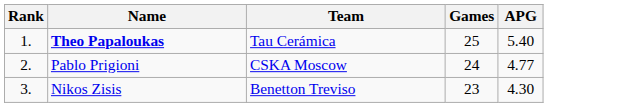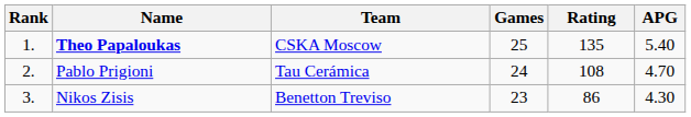 <table class="wikitable sortable" style="text-align: center;">
 <tr>
 <th>Rank</th>
 <th width=200>Name</th>
 <th width=200>Team</th>
 <th>Games</th>
+<th width=75>Rating</th>
 <th width=40>APG</th>
 </tr>
 <tr>
 <td>1.</td>
 <td align="left"> <strong><a href='#'>Theo Papaloukas</a></strong></td>
-<td align="left"> <a href='#'>Tau Cerámica</a></td>
+<td align="left"> <a href='#'>CSKA Moscow</a></td>
 <td>25</td>
+<td>135</td>
 <td>5.40</td>
 </tr>
 <tr>
 <td>2.</td>
 <td align="left"> <a href='#'>Pablo Prigioni</a></td>
-<td align="left"> <a href='#'>CSKA Moscow</a></td>
+<td align="left"> <a href='#'>Tau Cerámica</a></td>
 <td>24</td>
-<td>4.77</td>
+<td>108</td>
+<td>4.70</td>
 </tr>
 <tr>
 <td>3.</td>
 <td align="left"> <a href='#'>Nikos Zisis</a></td>
 <td align="left"> <a href='#'>Benetton Treviso</a></td>
 <td>23</td>
+<td>86</td>
 <td>4.30</td>
 </tr>
 </table>
